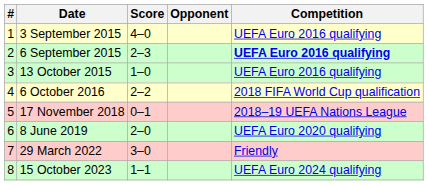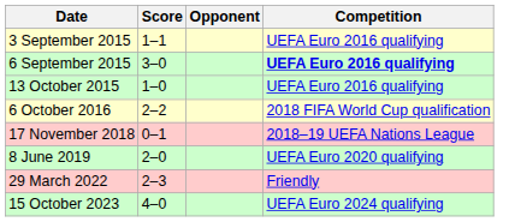 <table class="wikitable">
 <tr>
-<th>#</th>
 <th>Date</th>
 <th>Score</th>
 <th>Opponent</th>
 <th>Competition</th>
 </tr>
 <tr style="background: #FFFFCC">
-<td>1</td>
 <td>3 September 2015</td>
-<td>4–0</td>
+<td>1–1</td>
 <td></td>
 <td><a href='#'>UEFA Euro 2016 qualifying</a></td>
 </tr>
 <tr style="background: #CCFFCC">
-<td>2</td>
 <td>6 September 2015</td>
-<td>2–3</td>
+<td>3–0</td>
 <td></td>
 <td><strong><a href='#'>UEFA Euro 2016 qualifying</a></strong></td>
 </tr>
 <tr style="background: #CCFFCC">
-<td>3</td>
 <td>13 October 2015</td>
 <td>1–0</td>
 <td></td>
 <td><a href='#'>UEFA Euro 2016 qualifying</a></td>
 </tr>
 <tr style="background: #FFFFCC">
-<td>4</td>
 <td>6 October 2016</td>
 <td>2–2</td>
 <td></td>
 <td><a href='#'>2018 FIFA World Cup qualification</a></td>
 </tr>
 <tr style="background: #FFCCCC">
-<td>5</td>
 <td>17 November 2018</td>
 <td>0–1</td>
 <td></td>
 <td><a href='#'>2018–19 UEFA Nations League</a></td>
 </tr>
 <tr style="background: #CCFFCC">
-<td>6</td>
 <td>8 June 2019</td>
 <td>2–0</td>
 <td></td>
 <td><a href='#'>UEFA Euro 2020 qualifying</a></td>
 </tr>
 <tr style="background: #FFCCCC">
-<td>7</td>
 <td>29 March 2022</td>
-<td>3–0</td>
+<td>2–3</td>
 <td></td>
 <td><a href='#'>Friendly</a></td>
 </tr>
 <tr style="background: #CCFFCC">
-<td>8</td>
 <td>15 October 2023</td>
-<td>1–1</td>
+<td>4–0</td>
 <td></td>
 <td><a href='#'>UEFA Euro 2024 qualifying</a></td>
 </tr>
 </table>
